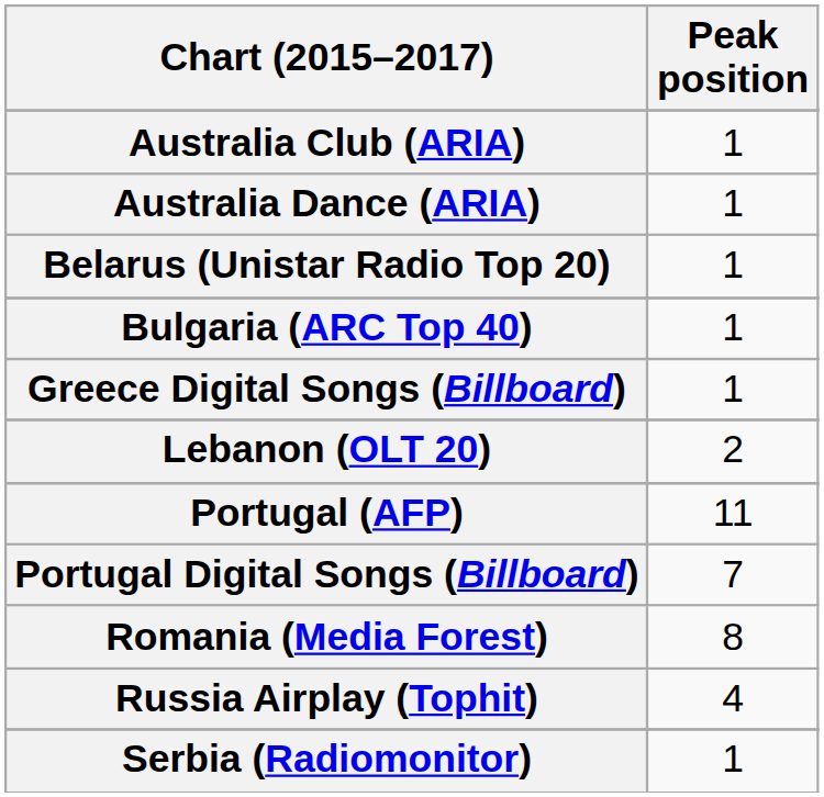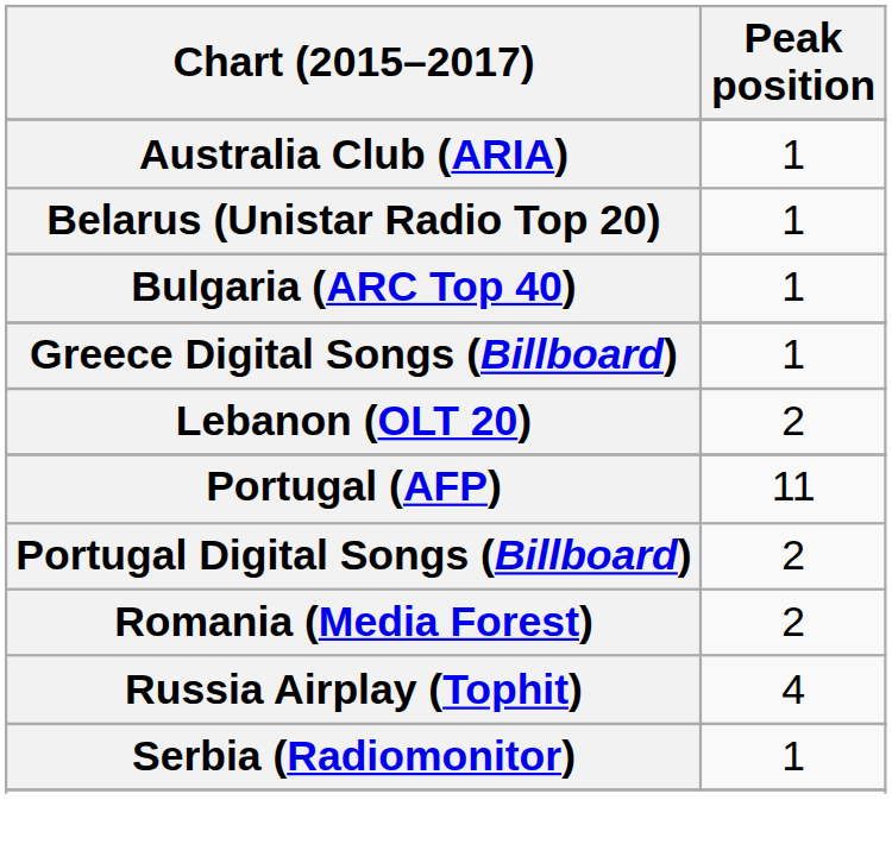 <table class="wikitable sortable plainrowheaders" style="text-align:center">
 <tr>
 <th>Chart (2015–2017)</th>
 <th>Peak<br>position</th>
 </tr>
 <tr>
 </tr>
 <tr>
 <th scope="row">Australia Club (<a href='#'>ARIA</a>)</th>
-<td>1</td>
-</tr>
-<tr>
-<th scope="row">Australia Dance (<a href='#'>ARIA</a>)</th>
 <td>1</td>
 </tr>
 <tr>
 <th scope="row">Belarus (Unistar Radio Top 20)</th>
 <td>1</td>
 </tr>
 <tr>
 </tr>
 <tr>
 </tr>
 <tr>
 <th scope="row">Bulgaria (<a href='#'>ARC Top 40</a>)</th>
 <td>1</td>
 </tr>
 <tr>
 </tr>
 <tr>
 </tr>
 <tr>
 </tr>
 <tr>
 </tr>
 <tr>
 <th scope="row">Greece Digital Songs (<em><a href='#'>Billboard</a></em>)</th>
 <td>1</td>
 </tr>
 <tr>
 </tr>
 <tr>
 </tr>
 <tr>
 </tr>
 <tr>
 </tr>
 <tr>
 <th scope="row">Lebanon (<a href='#'>OLT 20</a>)</th>
 <td>2</td>
 </tr>
 <tr>
 </tr>
 <tr>
 </tr>
 <tr>
 </tr>
 <tr>
 </tr>
 <tr>
 <th scope="row">Portugal (<a href='#'>AFP</a>)</th>
 <td>11</td>
 </tr>
 <tr>
 <th scope="row">Portugal Digital Songs (<em><a href='#'>Billboard</a></em>)</th>
-<td>7</td>
+<td>2</td>
 </tr>
 <tr>
 <th scope="row">Romania (<a href='#'>Media Forest</a>)</th>
-<td>8</td>
+<td>2</td>
 </tr>
 <tr>
 <th scope="row">Russia Airplay (<a href='#'>Tophit</a>)</th>
 <td>4</td>
 </tr>
 <tr>
 </tr>
 <tr>
 <th scope="row">Serbia (<a href='#'>Radiomonitor</a>)</th>
 <td>1</td>
 </tr>
 <tr>
 </tr>
 <tr>
 </tr>
 <tr>
 </tr>
 <tr>
 </tr>
 <tr>
 </tr>
 <tr>
 </tr>
 <tr>
 </tr>
 </table>
